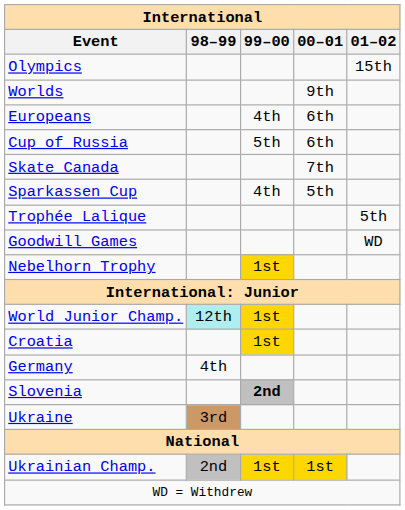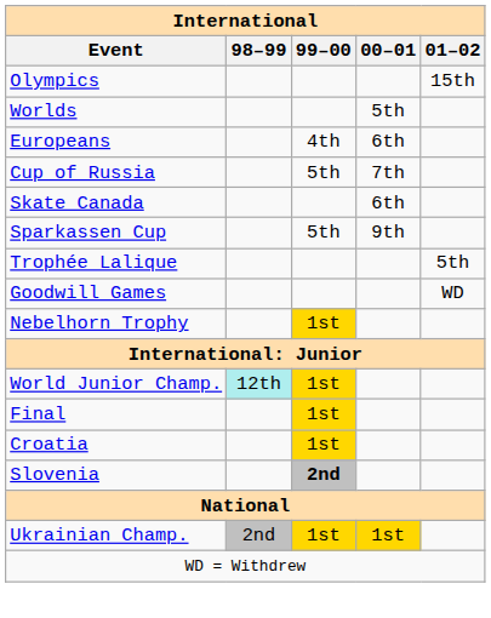 <table class="wikitable" style="text-align:center">
 <tr>
 <th style="background-color: #ffdead; " colspan=5 align=center>International</th>
 </tr>
 <tr>
 <th>Event</th>
 <th>98–99</th>
 <th>99–00</th>
 <th>00–01</th>
 <th>01–02</th>
 </tr>
 <tr>
 <td align=left><a href='#'>Olympics</a></td>
 <td></td>
 <td></td>
 <td></td>
 <td>15th</td>
 </tr>
 <tr>
 <td align=left><a href='#'>Worlds</a></td>
 <td></td>
 <td></td>
-<td>9th</td>
+<td>5th</td>
 <td></td>
 </tr>
 <tr>
 <td align=left><a href='#'>Europeans</a></td>
 <td></td>
 <td>4th</td>
 <td>6th</td>
 <td></td>
 </tr>
 <tr>
 <td align=left> <a href='#'>Cup of Russia</a></td>
 <td></td>
 <td>5th</td>
-<td>6th</td>
+<td>7th</td>
 <td></td>
 </tr>
 <tr>
 <td align=left> <a href='#'>Skate Canada</a></td>
 <td></td>
 <td></td>
-<td>7th</td>
+<td>6th</td>
 <td></td>
 </tr>
 <tr>
 <td align=left> <a href='#'>Sparkassen Cup</a></td>
 <td></td>
-<td>4th</td>
 <td>5th</td>
+<td>9th</td>
 <td></td>
 </tr>
 <tr>
 <td align=left> <a href='#'>Trophée Lalique</a></td>
 <td></td>
 <td></td>
 <td></td>
 <td>5th</td>
 </tr>
 <tr>
 <td align=left><a href='#'>Goodwill Games</a></td>
 <td></td>
 <td></td>
 <td></td>
 <td>WD</td>
 </tr>
 <tr>
 <td align=left><a href='#'>Nebelhorn Trophy</a></td>
 <td></td>
 <td bgcolor=gold>1st</td>
 <td></td>
 <td></td>
 </tr>
 <tr>
 <th style="background-color: #ffdead; " colspan=5 align=center>International: Junior</th>
 </tr>
 <tr>
 <td align=left><a href='#'>World Junior Champ.</a></td>
 <td style="background: paleturquoise;">12th</td>
 <td bgcolor=gold>1st</td>
 <td></td>
 <td></td>
 </tr>
 <tr>
+<td align=left> <a href='#'>Final</a></td>
+<td></td>
+<td bgcolor=gold>1st</td>
+<td></td>
+<td></td>
+</tr>
+<tr>
 <td align=left> <a href='#'>Croatia</a></td>
 <td></td>
 <td bgcolor=gold>1st</td>
 <td></td>
 <td></td>
 </tr>
 <tr>
-<td align=left> <a href='#'>Germany</a></td>
-<td>4th</td>
-<td></td>
-<td></td>
-<td></td>
-</tr>
-<tr>
 <td align=left> <a href='#'>Slovenia</a></td>
 <td></td>
 <td bgcolor=silver><strong>2nd</strong></td>
-<td></td>
-<td></td>
-</tr>
-<tr>
-<td align=left> <a href='#'>Ukraine</a></td>
-<td bgcolor=cc9966>3rd</td>
-<td></td>
 <td></td>
 <td></td>
 </tr>
 <tr>
 <th style="background-color: #ffdead; " colspan=5 align=center>National</th>
 </tr>
 <tr>
 <td align=left><a href='#'>Ukrainian Champ.</a></td>
 <td bgcolor=silver>2nd</td>
 <td bgcolor=gold>1st</td>
 <td bgcolor=gold>1st</td>
 <td></td>
 </tr>
 <tr>
 <td colspan=5 align=center><small> WD = Withdrew </small></td>
 </tr>
 </table>
